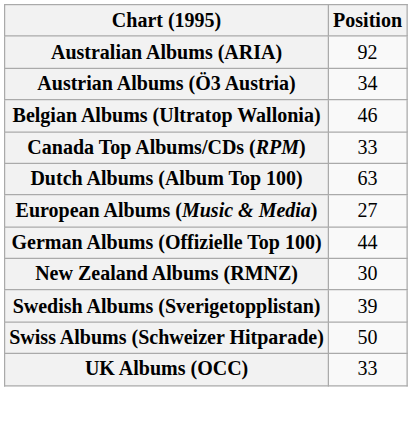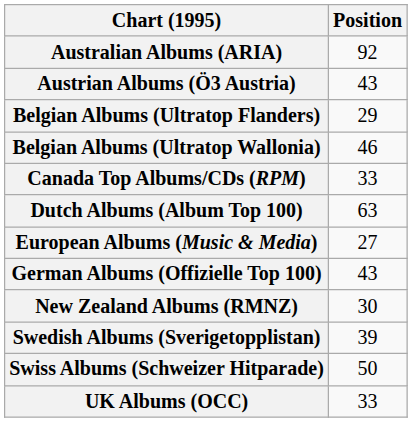 <table class="wikitable sortable plainrowheaders" style="text-align:center">
 <tr>
 <th scope="col">Chart (1995)</th>
 <th scope="col">Position</th>
 </tr>
 <tr>
 <th scope="row">Australian Albums (ARIA)</th>
 <td>92</td>
 </tr>
 <tr>
 <th scope="row">Austrian Albums (Ö3 Austria)</th>
-<td>34</td>
+<td>43</td>
+</tr>
+<tr>
+<th scope="row">Belgian Albums (Ultratop Flanders)</th>
+<td>29</td>
 </tr>
 <tr>
 <th scope="row">Belgian Albums (Ultratop Wallonia)</th>
 <td>46</td>
 </tr>
 <tr>
 <th scope="row">Canada Top Albums/CDs (<em>RPM</em>)</th>
 <td>33</td>
 </tr>
 <tr>
 <th scope="row">Dutch Albums (Album Top 100)</th>
 <td>63</td>
 </tr>
 <tr>
 <th scope="row">European Albums (<em>Music & Media</em>)</th>
 <td>27</td>
 </tr>
 <tr>
 <th scope="row">German Albums (Offizielle Top 100)</th>
-<td>44</td>
+<td>43</td>
 </tr>
 <tr>
 <th scope="row">New Zealand Albums (RMNZ)</th>
 <td>30</td>
 </tr>
 <tr>
 <th scope="row">Swedish Albums (Sverigetopplistan)</th>
 <td>39</td>
 </tr>
 <tr>
 <th scope="row">Swiss Albums (Schweizer Hitparade)</th>
 <td>50</td>
 </tr>
 <tr>
 <th scope="row">UK Albums (OCC)</th>
 <td>33</td>
 </tr>
 </table>
